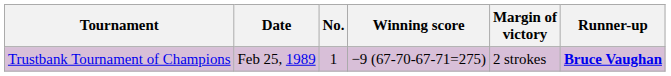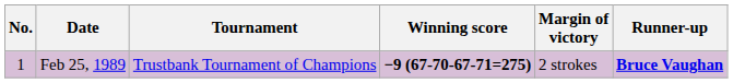 <table class="wikitable" style="font-size:95%;">
 <tr>
+<th>No.</th>
+<th>Date</th>
 <th>Tournament</th>
-<th>Date</th>
-<th>No.</th>
 <th>Winning score</th>
 <th>Margin of<br>victory</th>
 <th>Runner-up</th>
 </tr>
 <tr style="background:thistle;">
+<td align=center>1</td>
+<td align=right>Feb 25, <a href='#'>1989</a></td>
 <td><a href='#'>Trustbank Tournament of Champions</a></td>
-<td align=right>Feb 25, <a href='#'>1989</a></td>
-<td align=center>1</td>
-<td>−9 (67-70-67-71=275)</td>
+<td><strong>−9 (67-70-67-71=275)</strong></td>
 <td>2 strokes</td>
 <td><strong> <a href='#'>Bruce Vaughan</a></strong></td>
 </tr>
 </table>
